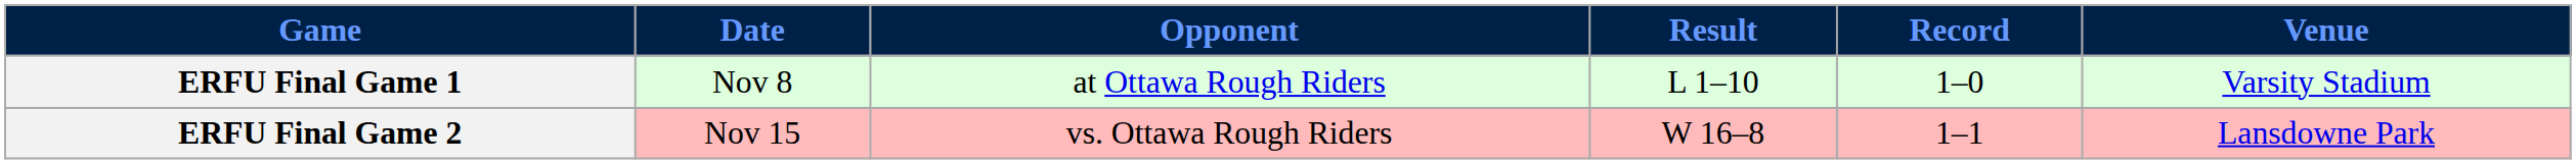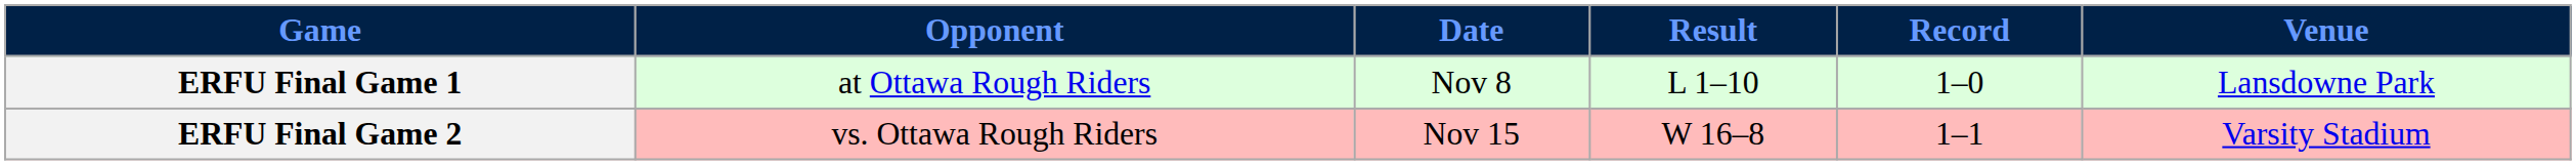 <table class="wikitable" width="80%">
 <tr align="center"  style="background:#002147;color:#6699FF;">
 <td><strong>Game</strong></td>
+<td><strong>Opponent</strong></td>
 <td><strong>Date</strong></td>
-<td><strong>Opponent</strong></td>
 <td><strong>Result</strong></td>
 <td><strong>Record</strong></td>
 <td><strong>Venue</strong></td>
 </tr>
 <tr align="center" bgcolor="#ddffdd">
 <th>ERFU Final Game 1</th>
+<td>at <a href='#'>Ottawa Rough Riders</a></td>
 <td>Nov 8</td>
-<td>at <a href='#'>Ottawa Rough Riders</a></td>
 <td>L 1–10</td>
 <td>1–0</td>
-<td><a href='#'>Varsity Stadium</a></td>
+<td><a href='#'>Lansdowne Park</a></td>
 </tr>
 <tr align="center" bgcolor="#ffbbbb">
 <th>ERFU Final Game 2</th>
+<td>vs. Ottawa Rough Riders</td>
 <td>Nov 15</td>
-<td>vs. Ottawa Rough Riders</td>
 <td>W 16–8</td>
 <td>1–1</td>
-<td><a href='#'>Lansdowne Park</a></td>
+<td><a href='#'>Varsity Stadium</a></td>
 </tr>
 </table>
